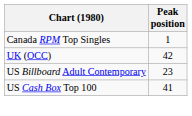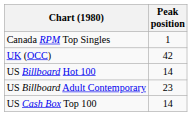 <table class="wikitable sortable">
 <tr>
 <th>Chart (1980)</th>
 <th>Peak<br>position</th>
 </tr>
 <tr>
 <td>Canada <em><a href='#'>RPM</a></em> Top Singles</td>
 <td style="text-align:center;">1</td>
 </tr>
 <tr>
 <td><a href='#'>UK</a> (<a href='#'>OCC</a>)</td>
 <td style="text-align:center;">42</td>
 </tr>
 <tr>
+<td>US <em><a href='#'>Billboard</a></em> <a href='#'>Hot 100</a></td>
+<td style="text-align:center;">14</td>
+</tr>
+<tr>
 <td>US <em>Billboard</em> <a href='#'>Adult Contemporary</a></td>
 <td style="text-align:center;">23</td>
 </tr>
 <tr>
 <td>US <a href='#'><em>Cash Box</em></a> Top 100</td>
-<td align="center">41</td>
+<td align="center">14</td>
 </tr>
 </table>
